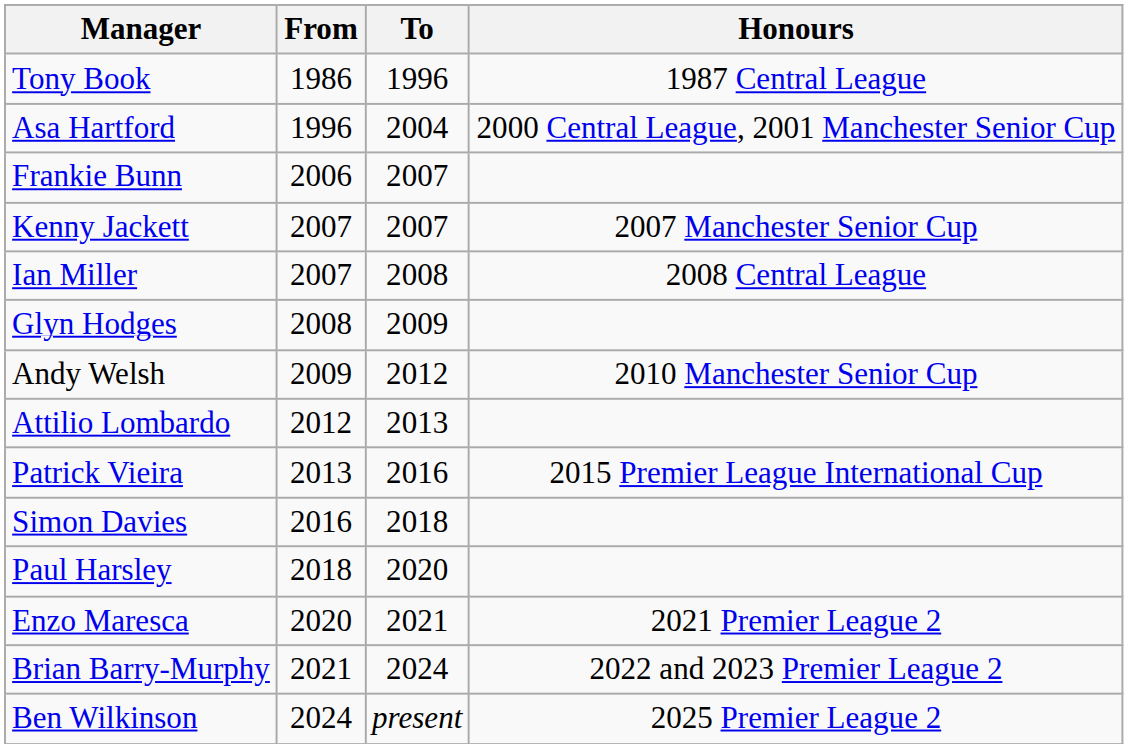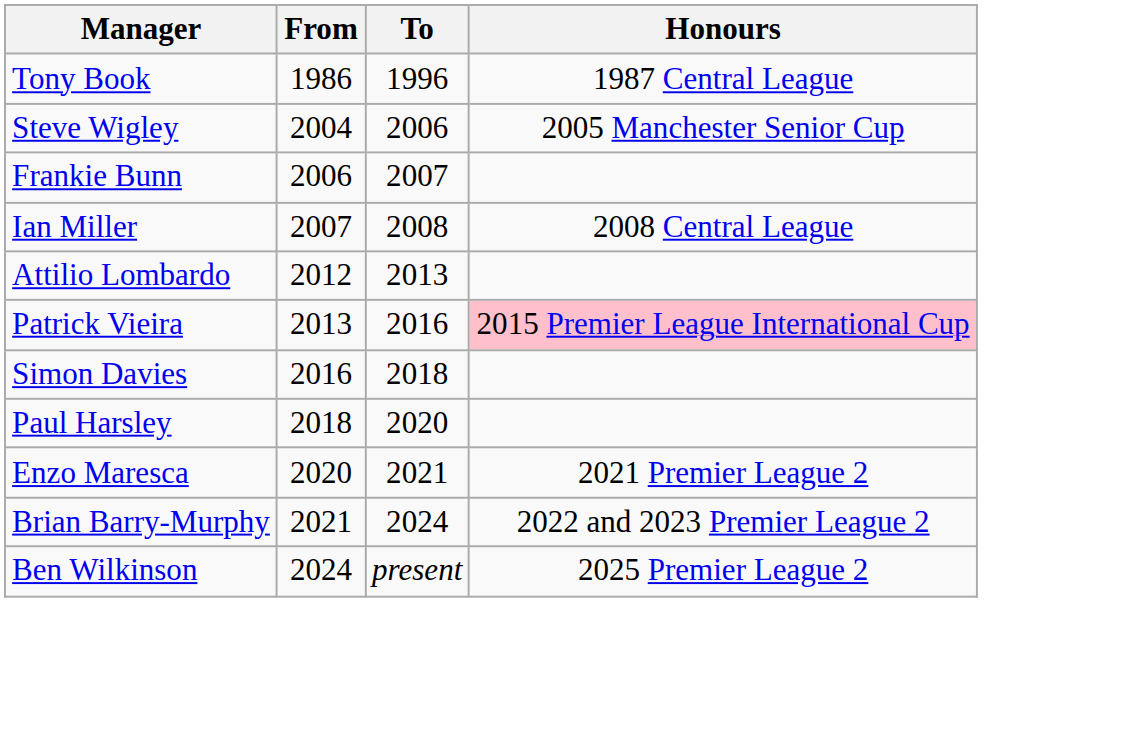 <table class="wikitable" style="text-align:center">
 <tr>
 <th>Manager</th>
 <th>From</th>
 <th>To</th>
 <th>Honours</th>
 </tr>
 <tr>
 <td align="left"> <a href='#'>Tony Book</a></td>
 <td>1986</td>
 <td>1996</td>
 <td>1987 <a href='#'>Central League</a></td>
 </tr>
 <tr>
-<td align="left"> <a href='#'>Asa Hartford</a></td>
-<td>1996</td>
-<td>2004</td>
-<td>2000 <a href='#'>Central League</a>, 2001 <a href='#'>Manchester Senior Cup</a></td>
+<td align="left"> <a href='#'>Steve Wigley</a></td>
+<td align="center">2004</td>
+<td>2006</td>
+<td>2005 <a href='#'>Manchester Senior Cup</a></td>
 </tr>
 <tr>
 <td align="left"> <a href='#'>Frankie Bunn</a></td>
 <td>2006</td>
 <td>2007</td>
 <td></td>
 </tr>
 <tr>
-<td align="left"> <a href='#'>Kenny Jackett</a></td>
-<td>2007</td>
-<td>2007</td>
-<td>2007 <a href='#'>Manchester Senior Cup</a></td>
-</tr>
-<tr>
 <td align="left"> <a href='#'>Ian Miller</a></td>
 <td>2007</td>
 <td>2008</td>
 <td>2008 <a href='#'>Central League</a></td>
-</tr>
-<tr>
-<td align="left"> <a href='#'>Glyn Hodges</a></td>
-<td>2008</td>
-<td>2009</td>
-<td></td>
-</tr>
-<tr>
-<td align="left"> Andy Welsh</td>
-<td>2009</td>
-<td>2012</td>
-<td>2010 <a href='#'>Manchester Senior Cup</a></td>
 </tr>
 <tr>
 <td align="left"> <a href='#'>Attilio Lombardo</a></td>
 <td>2012</td>
 <td>2013</td>
 <td></td>
 </tr>
 <tr>
 <td align="left"> <a href='#'>Patrick Vieira</a></td>
 <td>2013</td>
 <td>2016</td>
-<td>2015 <a href='#'>Premier League International Cup</a></td>
+<td style="background: pink;">2015 <a href='#'>Premier League International Cup</a></td>
 </tr>
 <tr>
 <td align="left"> <a href='#'>Simon Davies</a></td>
 <td>2016</td>
 <td>2018</td>
 <td></td>
 </tr>
 <tr>
 <td align="left"> <a href='#'>Paul Harsley</a></td>
 <td>2018</td>
 <td>2020</td>
 <td></td>
 </tr>
 <tr>
 <td align="left"> <a href='#'>Enzo Maresca</a></td>
 <td>2020</td>
 <td>2021</td>
 <td>2021 <a href='#'>Premier League 2</a></td>
 </tr>
 <tr>
 <td align="left"> <a href='#'>Brian Barry-Murphy</a></td>
 <td>2021</td>
 <td>2024</td>
 <td>2022 and 2023 <a href='#'>Premier League 2</a></td>
 </tr>
 <tr>
 <td align="left"> <a href='#'>Ben Wilkinson</a></td>
 <td>2024</td>
 <td><em>present</em></td>
 <td>2025 <a href='#'>Premier League 2</a></td>
 </tr>
 </table>
